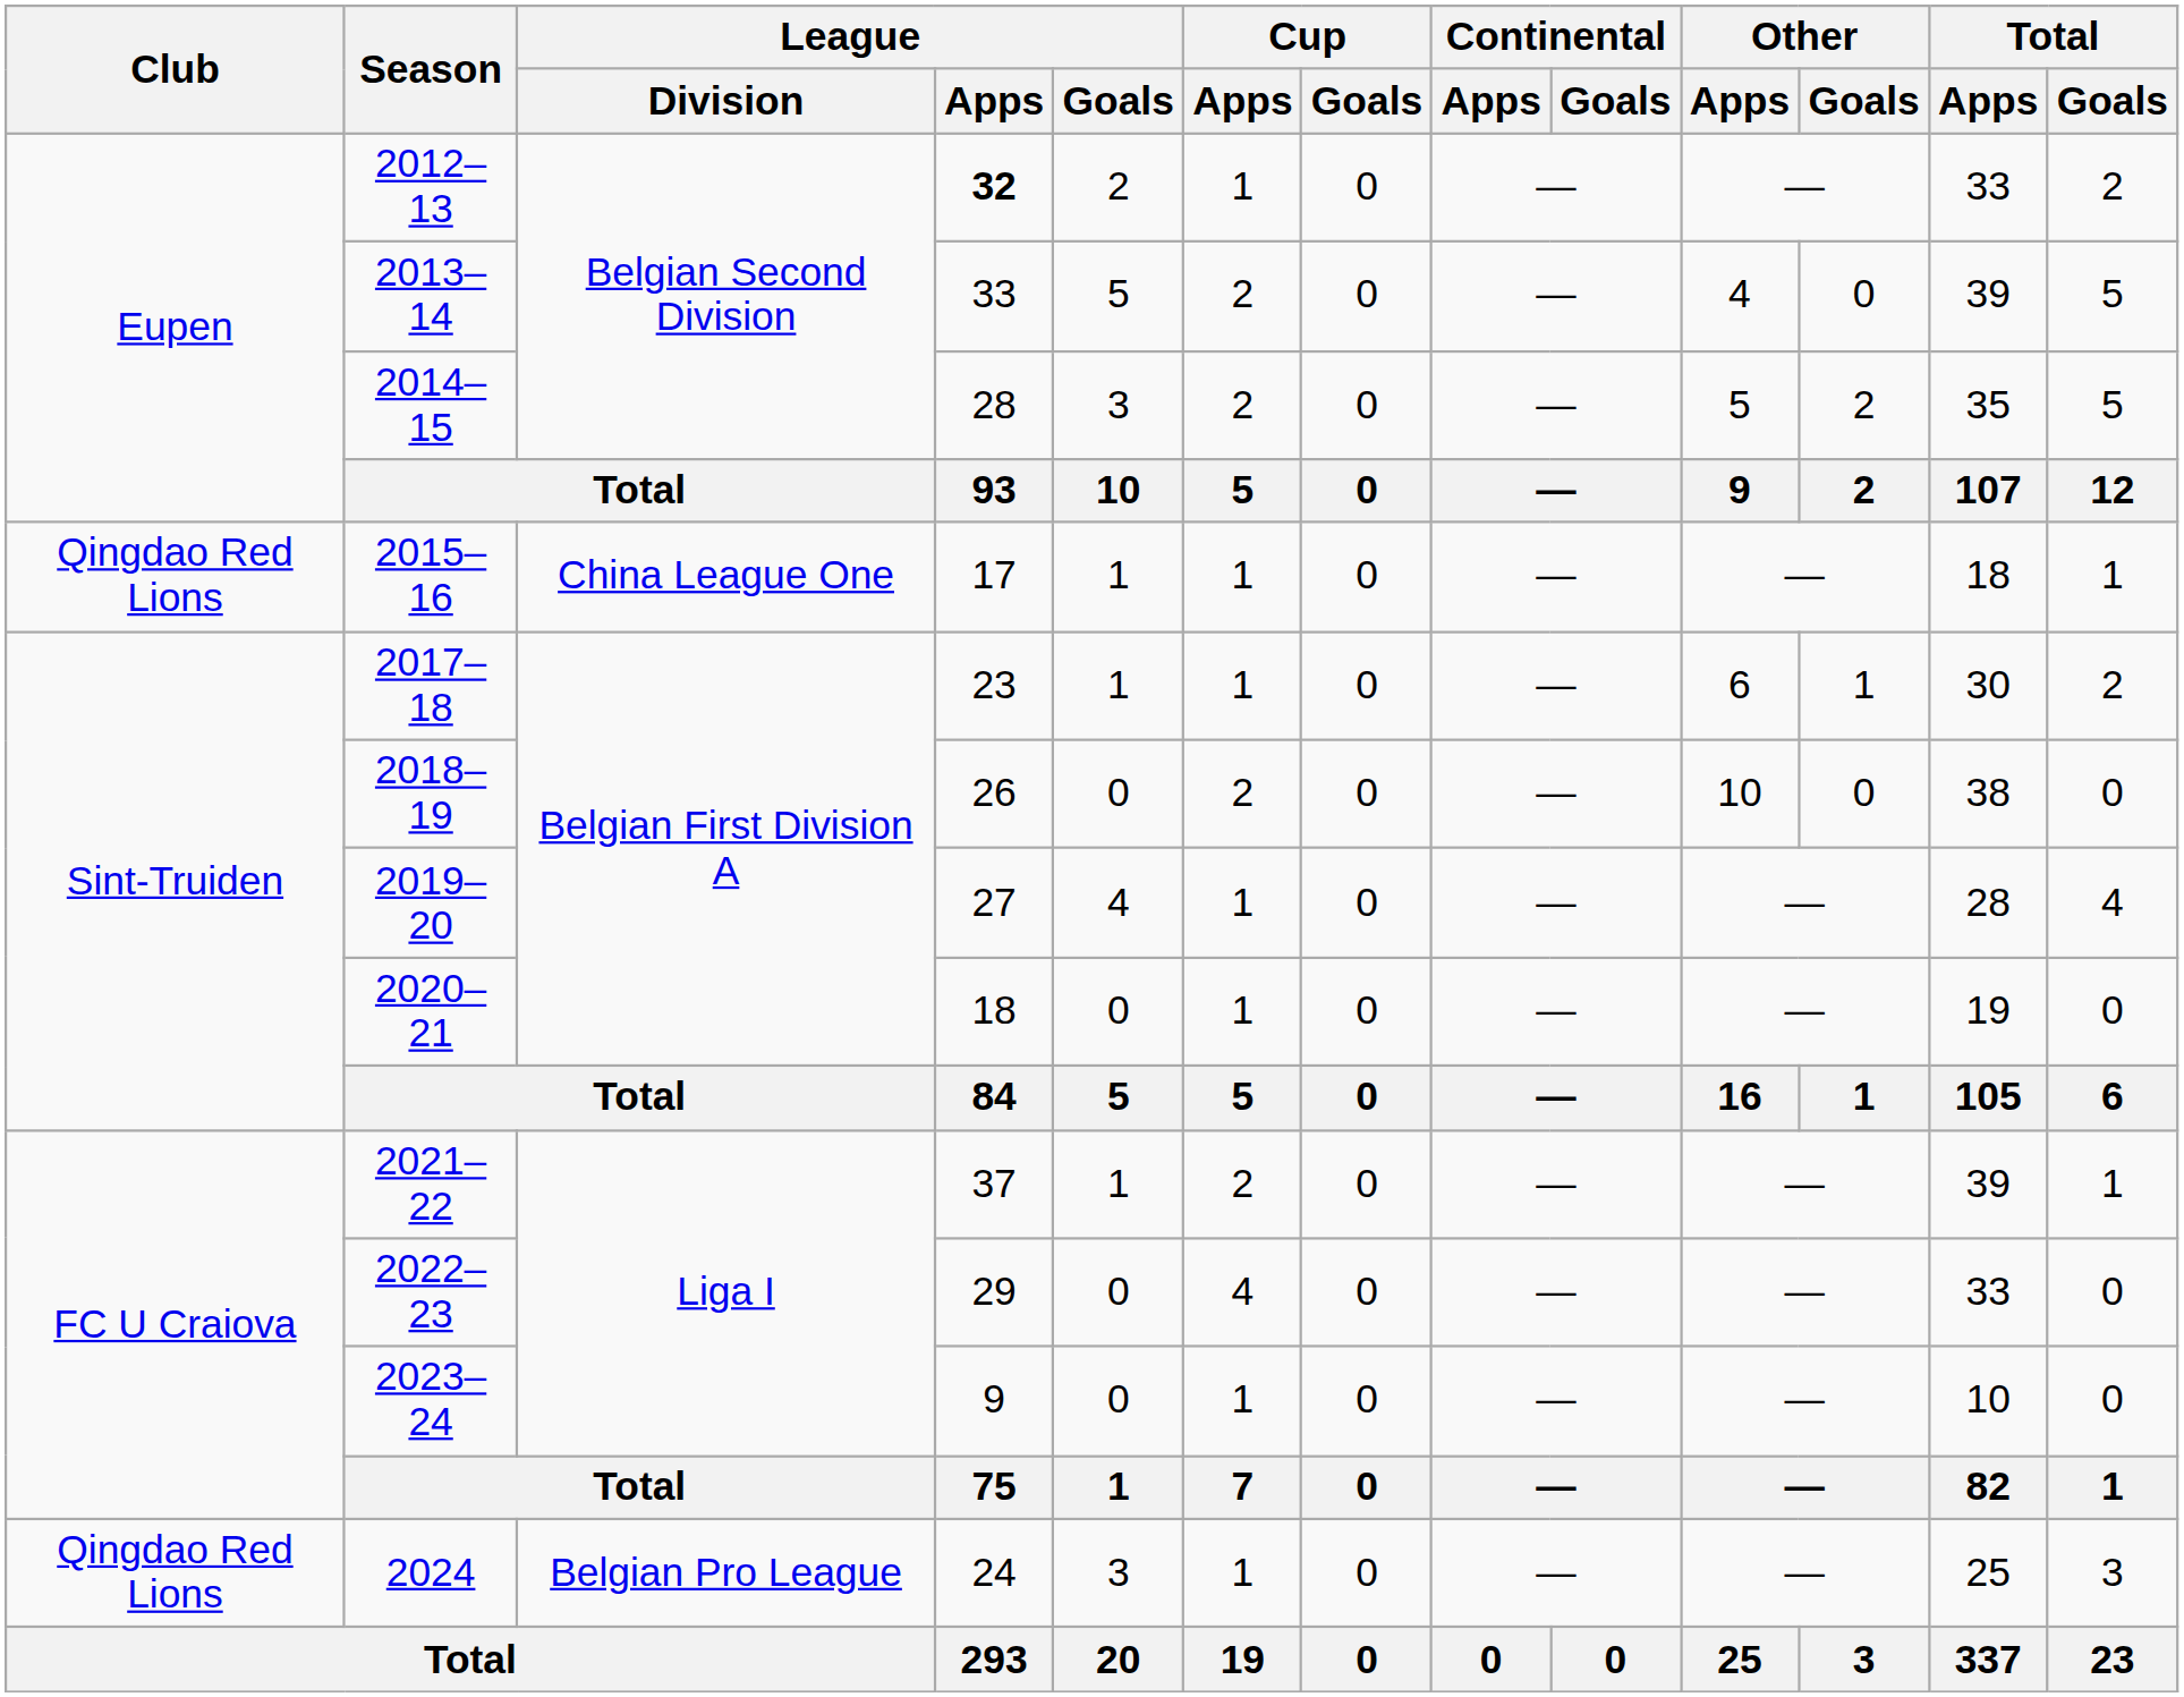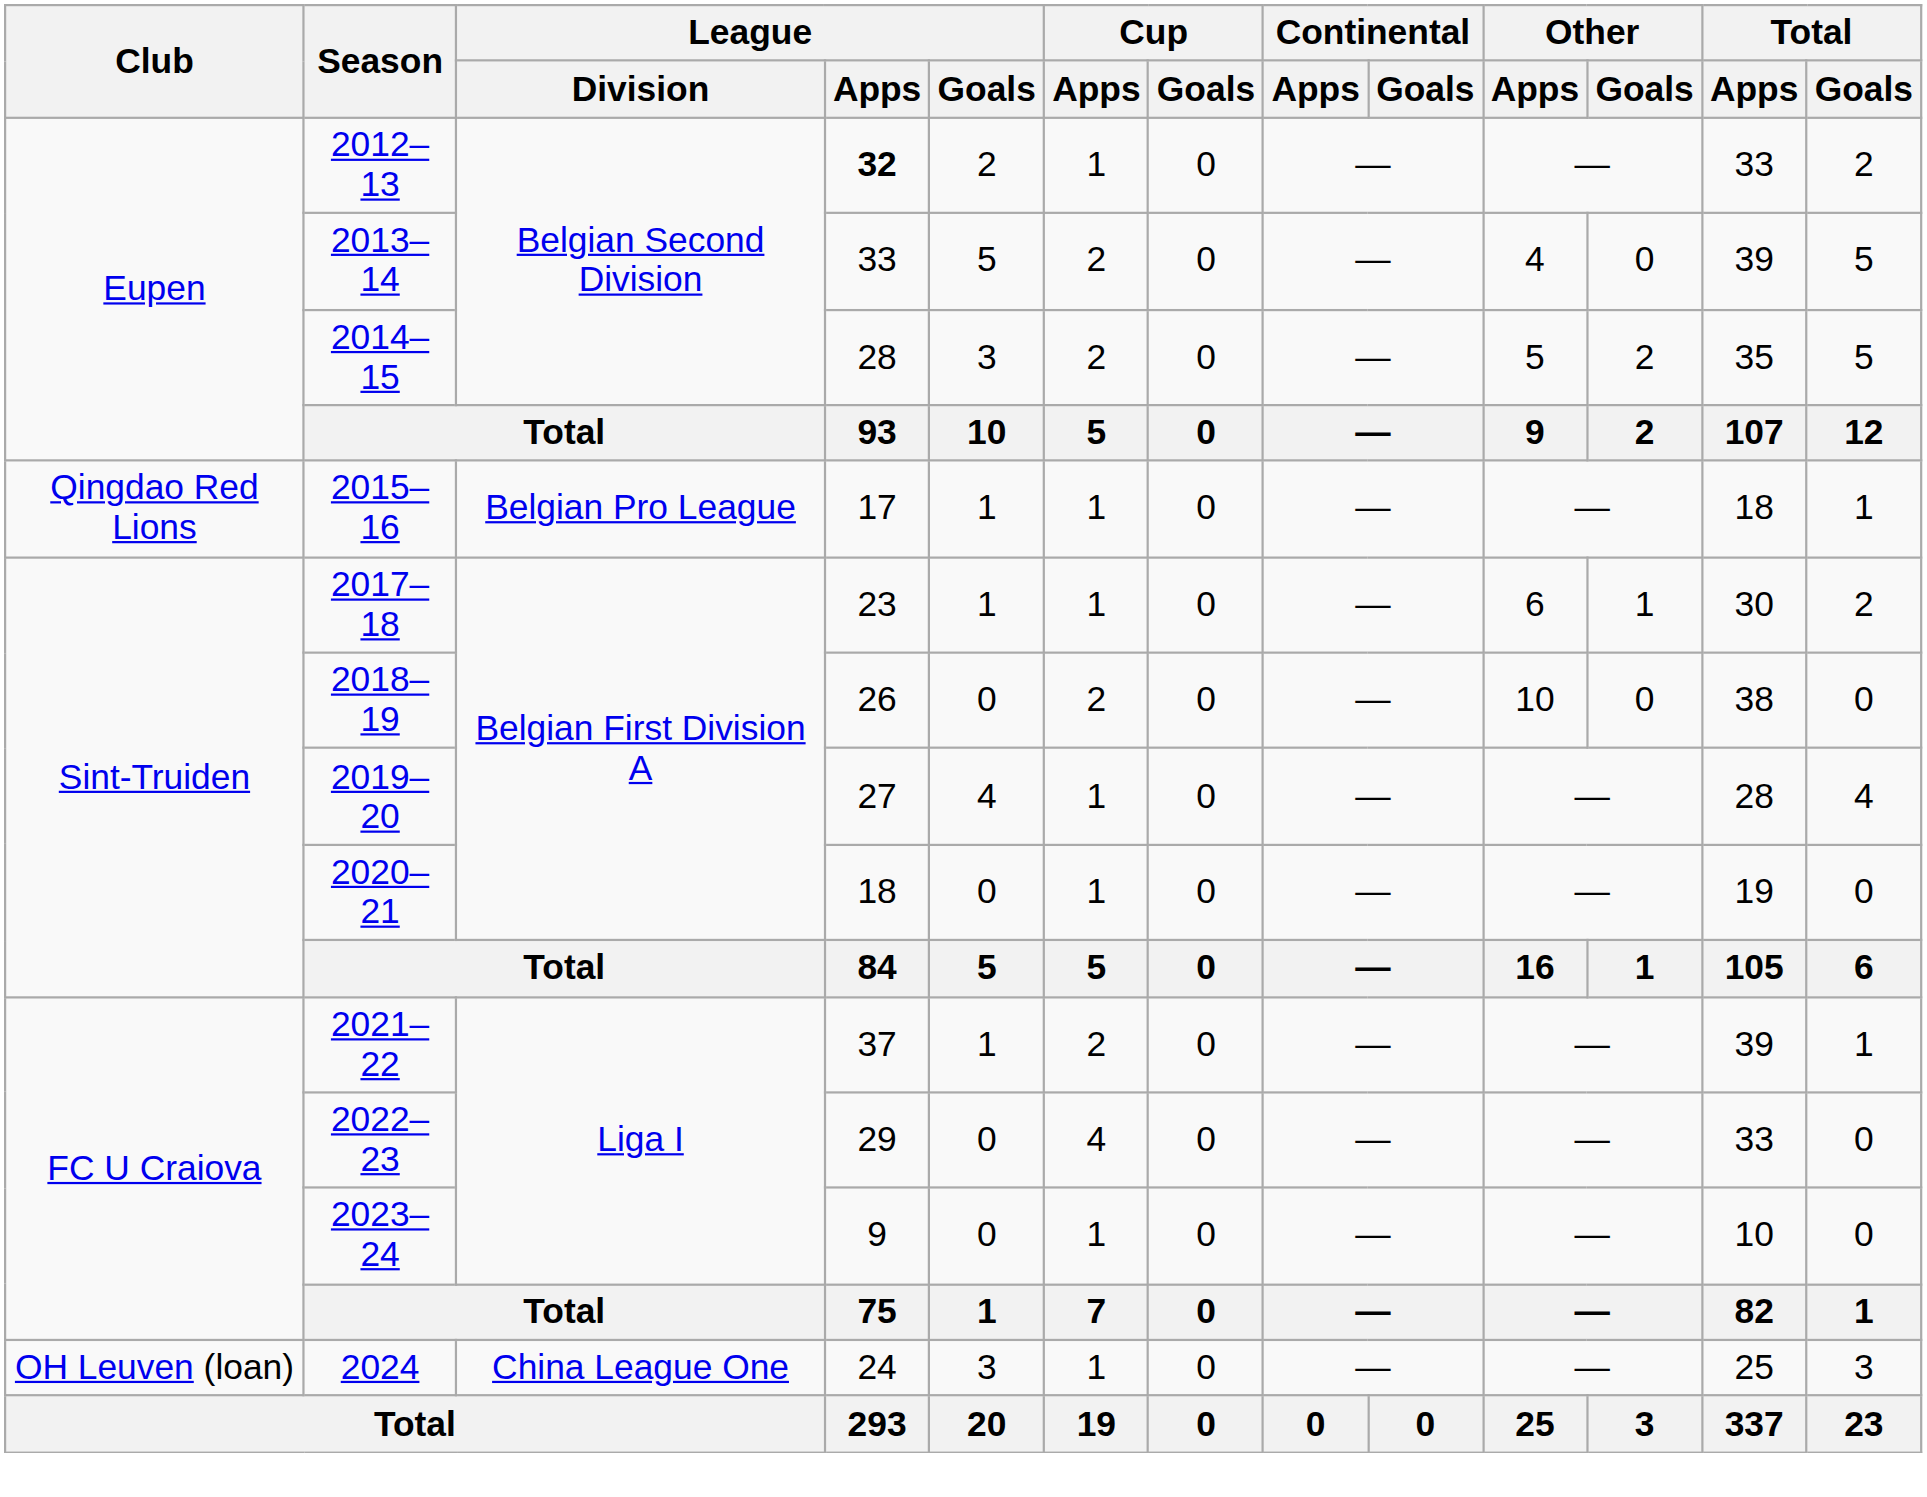 <table class="wikitable" style="text-align: center;">
 <tr>
 <th rowspan="2">Club</th>
 <th rowspan="2">Season</th>
 <th colspan="3">League</th>
 <th colspan="2">Cup</th>
 <th colspan="2">Continental</th>
 <th colspan="2">Other</th>
 <th colspan="2">Total</th>
 </tr>
 <tr>
 <th>Division</th>
 <th>Apps</th>
 <th>Goals</th>
 <th>Apps</th>
 <th>Goals</th>
 <th>Apps</th>
 <th>Goals</th>
 <th>Apps</th>
 <th>Goals</th>
 <th>Apps</th>
 <th>Goals</th>
 </tr>
 <tr>
 <td rowspan="4"><a href='#'>Eupen</a></td>
 <td><a href='#'>2012–13</a></td>
 <td rowspan="3"><a href='#'>Belgian Second Division</a></td>
 <td><strong>32</strong></td>
 <td>2</td>
 <td>1</td>
 <td>0</td>
 <td colspan="2">—</td>
 <td colspan="2">—</td>
 <td>33</td>
 <td>2</td>
 </tr>
 <tr>
 <td><a href='#'>2013–14</a></td>
 <td>33</td>
 <td>5</td>
 <td>2</td>
 <td>0</td>
 <td colspan="2">—</td>
 <td>4</td>
 <td>0</td>
 <td>39</td>
 <td>5</td>
 </tr>
 <tr>
 <td><a href='#'>2014–15</a></td>
 <td>28</td>
 <td>3</td>
 <td>2</td>
 <td>0</td>
 <td colspan="2">—</td>
 <td>5</td>
 <td>2</td>
 <td>35</td>
 <td>5</td>
 </tr>
 <tr>
 <th colspan="2">Total</th>
 <th>93</th>
 <th>10</th>
 <th>5</th>
 <th>0</th>
 <th colspan="2">—</th>
 <th>9</th>
 <th>2</th>
 <th>107</th>
 <th>12</th>
 </tr>
 <tr>
 <td><a href='#'>Qingdao Red Lions</a></td>
 <td><a href='#'>2015–16</a></td>
-<td><a href='#'>China League One</a></td>
+<td><a href='#'>Belgian Pro League</a></td>
 <td>17</td>
 <td>1</td>
 <td>1</td>
 <td>0</td>
 <td colspan="2">—</td>
 <td colspan="2">—</td>
 <td>18</td>
 <td>1</td>
 </tr>
 <tr>
 <td rowspan="5"><a href='#'>Sint-Truiden</a></td>
 <td><a href='#'>2017–18</a></td>
 <td rowspan="4"><a href='#'>Belgian First Division A</a></td>
 <td>23</td>
 <td>1</td>
 <td>1</td>
 <td>0</td>
 <td colspan="2">—</td>
 <td>6</td>
 <td>1</td>
 <td>30</td>
 <td>2</td>
 </tr>
 <tr>
 <td><a href='#'>2018–19</a></td>
 <td>26</td>
 <td>0</td>
 <td>2</td>
 <td>0</td>
 <td colspan="2">—</td>
 <td>10</td>
 <td>0</td>
 <td>38</td>
 <td>0</td>
 </tr>
 <tr>
 <td><a href='#'>2019–20</a></td>
 <td>27</td>
 <td>4</td>
 <td>1</td>
 <td>0</td>
 <td colspan="2">—</td>
 <td colspan="2">—</td>
 <td>28</td>
 <td>4</td>
 </tr>
 <tr>
 <td><a href='#'>2020–21</a></td>
 <td>18</td>
 <td>0</td>
 <td>1</td>
 <td>0</td>
 <td colspan="2">—</td>
 <td colspan="2">—</td>
 <td>19</td>
 <td>0</td>
 </tr>
 <tr>
 <th colspan="2">Total</th>
 <th>84</th>
 <th>5</th>
 <th>5</th>
 <th>0</th>
 <th colspan="2">—</th>
 <th>16</th>
 <th>1</th>
 <th>105</th>
 <th>6</th>
 </tr>
 <tr>
 <td rowspan="4"><a href='#'>FC U Craiova</a></td>
 <td><a href='#'>2021–22</a></td>
 <td rowspan="3"><a href='#'>Liga I</a></td>
 <td>37</td>
 <td>1</td>
 <td>2</td>
 <td>0</td>
 <td colspan="2">—</td>
 <td colspan="2">—</td>
 <td>39</td>
 <td>1</td>
 </tr>
 <tr>
 <td><a href='#'>2022–23</a></td>
 <td>29</td>
 <td>0</td>
 <td>4</td>
 <td>0</td>
 <td colspan="2">—</td>
 <td colspan="2">—</td>
 <td>33</td>
 <td>0</td>
 </tr>
 <tr>
 <td><a href='#'>2023–24</a></td>
 <td>9</td>
 <td>0</td>
 <td>1</td>
 <td>0</td>
 <td colspan="2">—</td>
 <td colspan="2">—</td>
 <td>10</td>
 <td>0</td>
 </tr>
 <tr>
 <th colspan="2">Total</th>
 <th>75</th>
 <th>1</th>
 <th>7</th>
 <th>0</th>
 <th colspan="2">—</th>
 <th colspan="2">—</th>
 <th>82</th>
 <th>1</th>
 </tr>
 <tr>
-<td><a href='#'>Qingdao Red Lions</a></td>
+<td><a href='#'>OH Leuven</a> (loan)</td>
 <td><a href='#'>2024</a></td>
-<td><a href='#'>Belgian Pro League</a></td>
+<td><a href='#'>China League One</a></td>
 <td>24</td>
 <td>3</td>
 <td>1</td>
 <td>0</td>
 <td colspan="2">—</td>
 <td colspan="2">—</td>
 <td>25</td>
 <td>3</td>
 </tr>
 <tr>
 <th colspan="3"><strong>Total</strong></th>
 <th>293</th>
 <th>20</th>
 <th>19</th>
 <th>0</th>
 <th>0</th>
 <th>0</th>
 <th>25</th>
 <th>3</th>
 <th>337</th>
 <th>23</th>
 </tr>
 </table>
